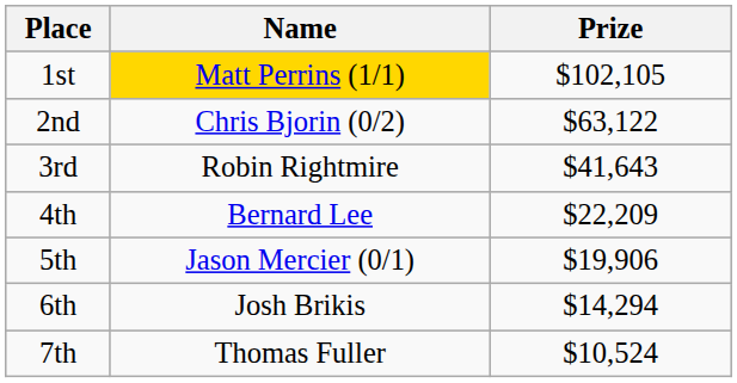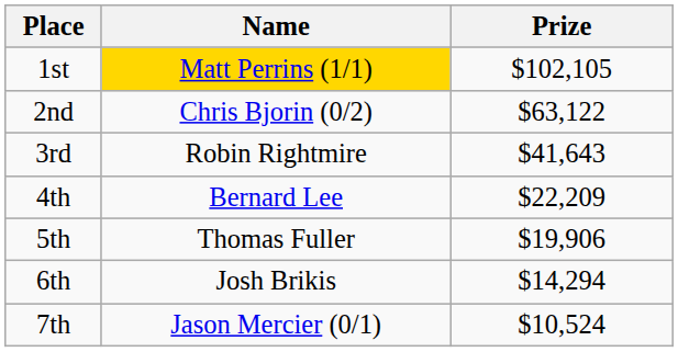 <table class="wikitable">
 <tr>
 <th width="50">Place</th>
 <th width="200">Name</th>
 <th width="125">Prize</th>
 </tr>
 <tr>
 <td align = "center">1st</td>
 <td align = "center" style="background: gold;"><a href='#'>Matt Perrins</a> (1/1)</td>
 <td align = "center">$102,105</td>
 </tr>
 <tr>
 <td align = "center">2nd</td>
 <td align = "center"><a href='#'>Chris Bjorin</a> (0/2)</td>
 <td align = "center">$63,122</td>
 </tr>
 <tr>
 <td align = "center">3rd</td>
 <td align = "center">Robin Rightmire</td>
 <td align = "center">$41,643</td>
 </tr>
 <tr>
 <td align = "center">4th</td>
 <td align = "center"><a href='#'>Bernard Lee</a></td>
 <td align = "center">$22,209</td>
 </tr>
 <tr>
 <td align = "center">5th</td>
-<td align = "center"><a href='#'>Jason Mercier</a> (0/1)</td>
+<td align = "center">Thomas Fuller</td>
 <td align = "center">$19,906</td>
 </tr>
 <tr>
 <td align = "center">6th</td>
 <td align = "center">Josh Brikis</td>
 <td align = "center">$14,294</td>
 </tr>
 <tr>
 <td align = "center">7th</td>
-<td align = "center">Thomas Fuller</td>
+<td align = "center"><a href='#'>Jason Mercier</a> (0/1)</td>
 <td align = "center">$10,524</td>
 </tr>
 </table>
